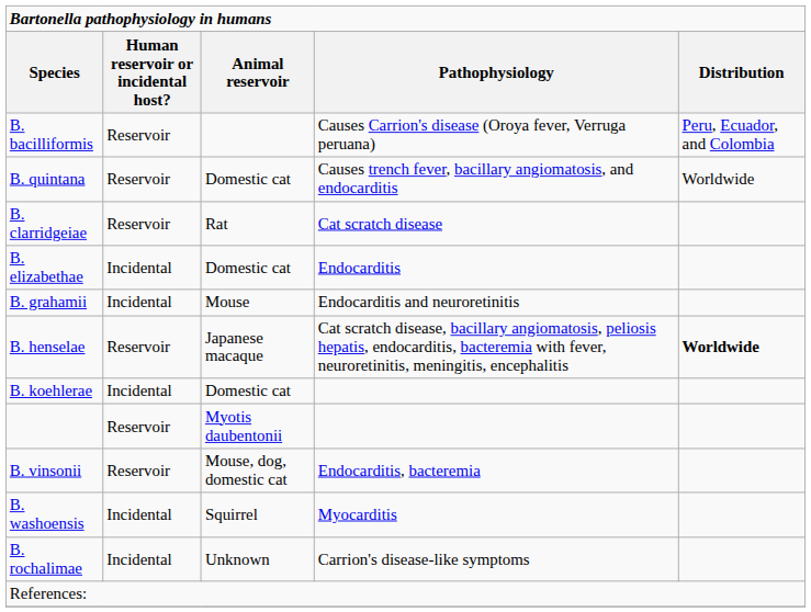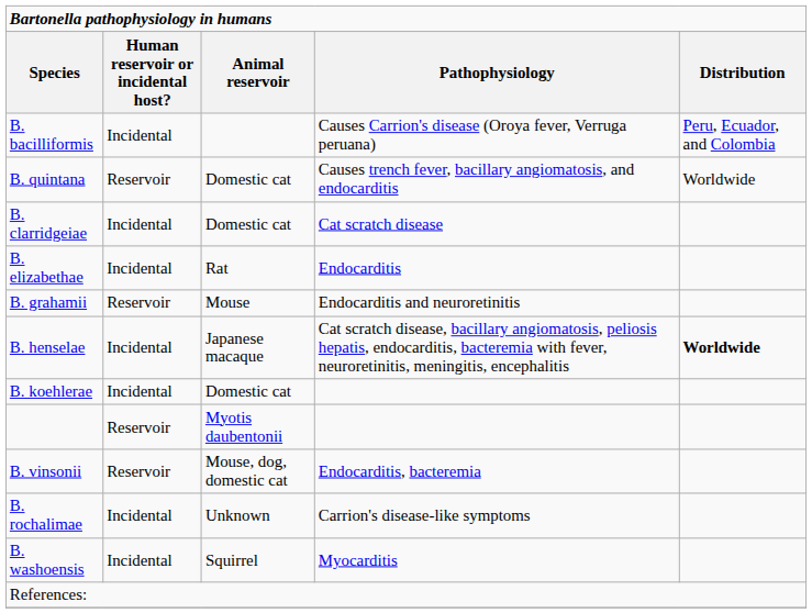 <table class = "wikitable" style = "float:left; font-size:100%; margin-left:15px; width:62%">
 <tr>
 <td colspan="5"><strong><em>Bartonella<em> pathophysiology in humans<strong></td>
 </tr>
 <tr>
 <th>Species</th>
 <th>Human reservoir or<br>incidental host?</th>
 <th>Animal<br>reservoir</th>
 <th>Pathophysiology</th>
 <th>Distribution</th>
 </tr>
 <tr>
 <td></em><a href='#'>B. bacilliformis</a><em></td>
-<td>Reservoir</td>
+<td>Incidental</td>
 <td></td>
 <td>Causes <a href='#'>Carrion's disease</a> (Oroya fever, Verruga peruana)</td>
 <td><a href='#'>Peru</a>, <a href='#'>Ecuador</a>, and <a href='#'>Colombia</a></td>
 </tr>
 <tr>
 <td></em><a href='#'>B. quintana</a><em></td>
 <td>Reservoir</td>
 <td>Domestic cat</td>
 <td>Causes <a href='#'>trench fever</a>, <a href='#'>bacillary angiomatosis</a>, and <a href='#'>endocarditis</a></td>
 <td>Worldwide</td>
 </tr>
 <tr>
 <td></em><a href='#'>B. clarridgeiae</a><em></td>
-<td>Reservoir</td>
-<td>Rat</td>
+<td>Incidental</td>
+<td>Domestic cat</td>
 <td><a href='#'>Cat scratch disease</a></td>
 <td></td>
 </tr>
 <tr>
 <td></em><a href='#'>B. elizabethae</a><em></td>
 <td>Incidental</td>
-<td>Domestic cat</td>
+<td>Rat</td>
 <td><a href='#'>Endocarditis</a></td>
 <td></td>
 </tr>
 <tr>
 <td></em><a href='#'>B. grahamii</a><em></td>
-<td>Incidental</td>
+<td>Reservoir</td>
 <td>Mouse</td>
 <td>Endocarditis and neuroretinitis</td>
 <td></td>
 </tr>
 <tr>
 <td></em><a href='#'>B. henselae</a><em></td>
-<td>Reservoir</td>
+<td>Incidental</td>
 <td>Japanese macaque</td>
 <td>Cat scratch disease, <a href='#'>bacillary angiomatosis</a>, <a href='#'>peliosis hepatis</a>, endocarditis, <a href='#'>bacteremia</a> with fever, neuroretinitis, meningitis, encephalitis</td>
 <td><strong>Worldwide</strong></td>
 </tr>
 <tr>
 <td></em><a href='#'>B. koehlerae</a><em></td>
 <td>Incidental</td>
 <td>Domestic cat</td>
 <td></td>
 <td></td>
 </tr>
 <tr>
 <td></em><em></td>
 <td>Reservoir</td>
 <td></em><a href='#'>Myotis daubentonii</a><em></td>
 <td></td>
 <td></td>
 </tr>
 <tr>
 <td></em><a href='#'>B. vinsonii</a><em></td>
 <td>Reservoir</td>
 <td>Mouse, dog, domestic cat</td>
 <td><a href='#'>Endocarditis</a>, <a href='#'>bacteremia</a></td>
 <td></td>
 </tr>
 <tr>
+<td></em><a href='#'>B. rochalimae</a><em></td>
+<td>Incidental</td>
+<td>Unknown</td>
+<td>Carrion's disease-like symptoms</td>
+<td></td>
+</tr>
+<tr>
 <td></em><a href='#'>B. washoensis</a><em></td>
 <td>Incidental</td>
 <td>Squirrel</td>
 <td><a href='#'>Myocarditis</a></td>
-<td></td>
-</tr>
-<tr>
-<td></em><a href='#'>B. rochalimae</a><em></td>
-<td>Incidental</td>
-<td>Unknown</td>
-<td>Carrion's disease-like symptoms</td>
 <td></td>
 </tr>
 <tr>
 <td colspan="5">References:</td>
 </tr>
 <tr>
 </tr>
 </table>
